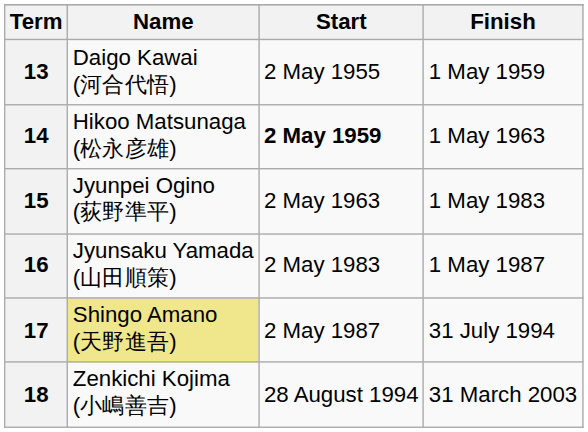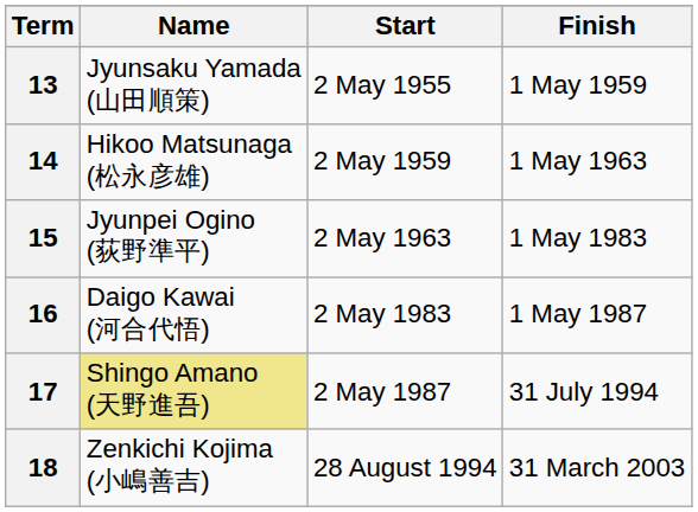 <table class="wikitable">
 <tr>
 </tr>
 <tr>
 <th scope="col">Term</th>
 <th scope="col">Name</th>
 <th scope="col">Start</th>
 <th scope="col">Finish</th>
 </tr>
 <tr>
 <th scope="row">13</th>
-<td>Daigo Kawai<br>(河合代悟)</td>
+<td>Jyunsaku Yamada<br>(山田順策)</td>
 <td>2 May 1955</td>
 <td>1 May 1959</td>
 </tr>
 <tr>
 <th scope="row">14</th>
 <td>Hikoo Matsunaga<br>(松永彦雄)</td>
-<td><strong>2 May 1959</strong></td>
+<td>2 May 1959</td>
 <td>1 May 1963</td>
 </tr>
 <tr>
 <th scope="row">15</th>
 <td>Jyunpei Ogino<br>(荻野準平)</td>
 <td>2 May 1963</td>
 <td>1 May 1983</td>
 </tr>
 <tr>
 <th scope="row">16</th>
-<td>Jyunsaku Yamada<br>(山田順策)</td>
+<td>Daigo Kawai<br>(河合代悟)</td>
 <td>2 May 1983</td>
 <td>1 May 1987</td>
 </tr>
 <tr>
 <th scope="row">17</th>
 <td style="background: khaki;">Shingo Amano<br>(天野進吾)</td>
 <td>2 May 1987</td>
 <td>31 July 1994</td>
 </tr>
 <tr>
 <th scope="row">18</th>
 <td>Zenkichi Kojima<br>(小嶋善吉)</td>
 <td>28 August 1994</td>
 <td>31 March 2003</td>
 </tr>
 </table>
